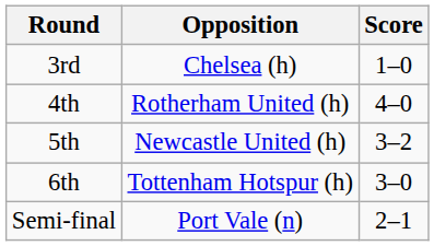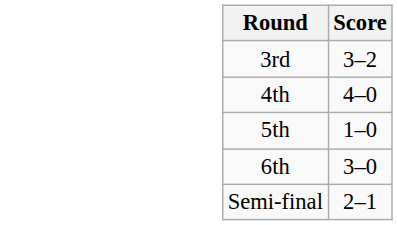 <table class="wikitable" align="right" style="text-align:center;margin-left:1em">
 <tr>
 <th>Round</th>
-<th>Opposition</th>
 <th>Score</th>
 </tr>
 <tr>
 <td>3rd</td>
-<td><a href='#'>Chelsea</a> (h)</td>
-<td>1–0</td>
+<td>3–2</td>
 </tr>
 <tr>
 <td>4th</td>
-<td><a href='#'>Rotherham United</a> (h)</td>
 <td>4–0</td>
 </tr>
 <tr>
 <td>5th</td>
-<td><a href='#'>Newcastle United</a> (h)</td>
-<td>3–2</td>
+<td>1–0</td>
 </tr>
 <tr>
 <td>6th</td>
-<td><a href='#'>Tottenham Hotspur</a> (h)</td>
 <td>3–0</td>
 </tr>
 <tr>
 <td>Semi-final</td>
-<td><a href='#'>Port Vale</a> (<a href='#'>n</a>)</td>
 <td>2–1</td>
 </tr>
 </table>
